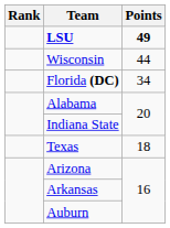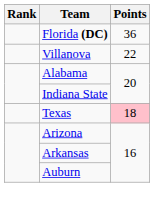 <table class="wikitable sortable" style="text-align:center">
 <tr>
 <th>Rank</th>
 <th>Team</th>
 <th>Points</th>
 </tr>
 <tr>
 <td></td>
-<td align="left"><strong><a href='#'>LSU</a></strong></td>
-<td><strong>49</strong></td>
+<td align="left"><a href='#'>Florida</a> <strong>(DC)</strong></td>
+<td>36</td>
 </tr>
 <tr>
 <td></td>
-<td align="left"><a href='#'>Wisconsin</a></td>
-<td>44</td>
-</tr>
-<tr>
-<td></td>
-<td align="left"><a href='#'>Florida</a> <strong>(DC)</strong></td>
-<td>34</td>
+<td align="left"><a href='#'>Villanova</a></td>
+<td>22</td>
 </tr>
 <tr>
 <td rowspan=2></td>
 <td align="left"><a href='#'>Alabama</a></td>
 <td rowspan=2>20</td>
 </tr>
 <tr>
 <td align="left"><a href='#'>Indiana State</a></td>
 </tr>
 <tr>
 <td></td>
 <td align="left"><a href='#'>Texas</a></td>
-<td>18</td>
+<td style="background: pink;">18</td>
 </tr>
 <tr>
 <td rowspan=3></td>
 <td align="left"><a href='#'>Arizona</a></td>
 <td rowspan=3>16</td>
 </tr>
 <tr>
 <td align="left"><a href='#'>Arkansas</a></td>
 </tr>
 <tr>
 <td align="left"><a href='#'>Auburn</a></td>
 </tr>
 </table>
